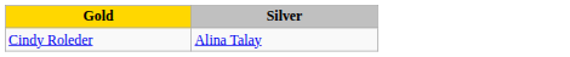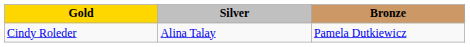 <table class="wikitable" style="text-align:left">
 <tr align="center">
 <td width=200 bgcolor=gold><strong>Gold</strong></td>
 <td width=200 bgcolor=silver><strong>Silver</strong></td>
+<td width=200 bgcolor=CC9966><strong>Bronze</strong></td>
 </tr>
 <tr>
 <td><a href='#'>Cindy Roleder</a><br><em></em></td>
 <td><a href='#'>Alina Talay</a><br><em></em></td>
+<td><a href='#'>Pamela Dutkiewicz</a><br><em></em></td>
 </tr>
 </table>
